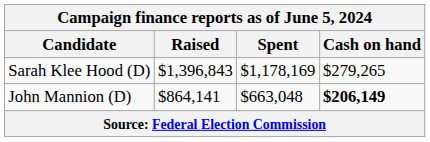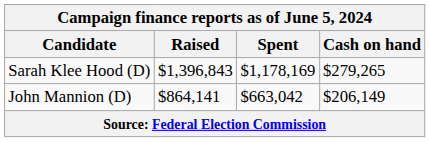 <table class="wikitable sortable">
 <tr>
 <th colspan=4>Campaign finance reports as of June 5, 2024</th>
 </tr>
 <tr style="text-align:center;">
 <th>Candidate</th>
 <th>Raised</th>
 <th>Spent</th>
 <th>Cash on hand</th>
 </tr>
 <tr>
 <td>Sarah Klee Hood (D)</td>
 <td>$1,396,843</td>
 <td>$1,178,169</td>
 <td>$279,265</td>
 </tr>
 <tr>
 <td>John Mannion (D)</td>
 <td>$864,141</td>
-<td>$663,048</td>
-<td><strong>$206,149</strong></td>
+<td>$663,042</td>
+<td>$206,149</td>
 </tr>
 <tr>
 <th colspan="4"><small>Source: <a href='#'>Federal Election Commission</a></small></th>
 </tr>
 </table>
